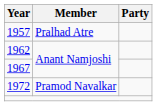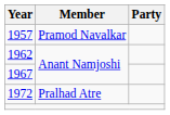 <table class="wikitable">
 <tr>
 <th>Year</th>
 <th>Member</th>
 <th colspan="2">Party</th>
 </tr>
 <tr>
 <td><a href='#'>1957</a></td>
-<td><a href='#'>Pralhad Atre</a></td>
+<td><a href='#'>Pramod Navalkar</a></td>
 <td></td>
 </tr>
 <tr>
 <td><a href='#'>1962</a></td>
 <td rowspan="2"><a href='#'>Anant Namjoshi</a></td>
 <td></td>
 </tr>
 <tr>
 <td><a href='#'>1967</a></td>
 </tr>
 <tr>
 <td><a href='#'>1972</a></td>
-<td><a href='#'>Pramod Navalkar</a></td>
+<td><a href='#'>Pralhad Atre</a></td>
 <td></td>
 </tr>
 <tr>
 <td colspan="4"></td>
 </tr>
 </table>
